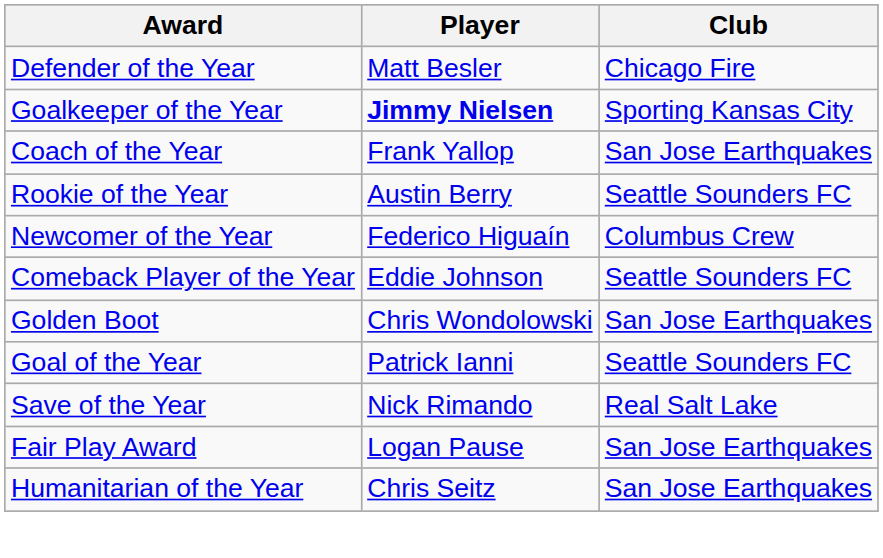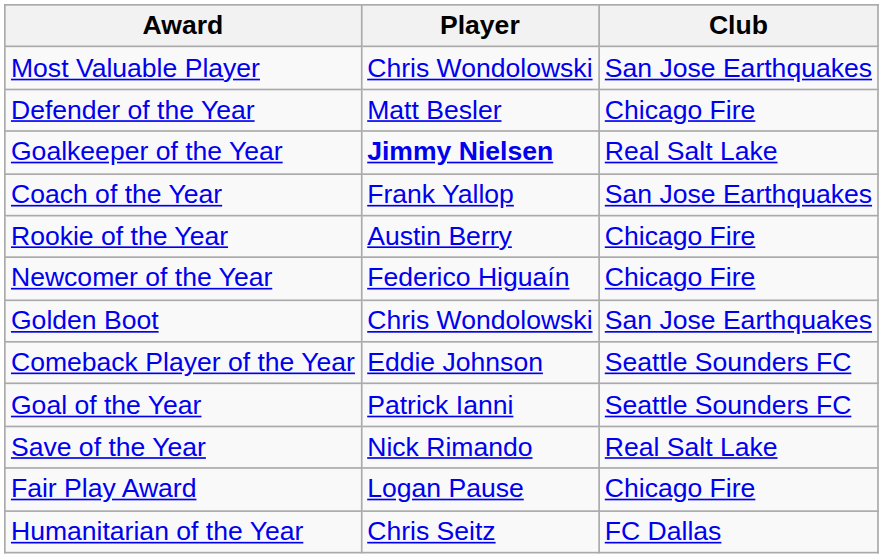 <table class="wikitable" style="font-size:100%">
 <tr>
 <th>Award</th>
 <th>Player</th>
 <th>Club</th>
+</tr>
+<tr>
+<td><a href='#'>Most Valuable Player</a></td>
+<td> <a href='#'>Chris Wondolowski</a></td>
+<td><a href='#'>San Jose Earthquakes</a></td>
 </tr>
 <tr>
 <td><a href='#'>Defender of the Year</a></td>
 <td> <a href='#'>Matt Besler</a></td>
 <td><a href='#'>Chicago Fire</a></td>
 </tr>
 <tr>
 <td><a href='#'>Goalkeeper of the Year</a></td>
 <td><strong> <a href='#'>Jimmy Nielsen</a></strong></td>
-<td><a href='#'>Sporting Kansas City</a></td>
+<td><a href='#'>Real Salt Lake</a></td>
 </tr>
 <tr>
 <td><a href='#'>Coach of the Year</a></td>
 <td> <a href='#'>Frank Yallop</a></td>
 <td><a href='#'>San Jose Earthquakes</a></td>
 </tr>
 <tr>
 <td><a href='#'>Rookie of the Year</a></td>
 <td> <a href='#'>Austin Berry</a></td>
-<td><a href='#'>Seattle Sounders FC</a></td>
+<td><a href='#'>Chicago Fire</a></td>
 </tr>
 <tr>
 <td><a href='#'>Newcomer of the Year</a></td>
 <td> <a href='#'>Federico Higuaín</a></td>
-<td><a href='#'>Columbus Crew</a></td>
+<td><a href='#'>Chicago Fire</a></td>
+</tr>
+<tr>
+<td><a href='#'>Golden Boot</a></td>
+<td> <a href='#'>Chris Wondolowski</a></td>
+<td><a href='#'>San Jose Earthquakes</a></td>
 </tr>
 <tr>
 <td><a href='#'>Comeback Player of the Year</a></td>
 <td> <a href='#'>Eddie Johnson</a></td>
 <td><a href='#'>Seattle Sounders FC</a></td>
-</tr>
-<tr>
-<td><a href='#'>Golden Boot</a></td>
-<td> <a href='#'>Chris Wondolowski</a></td>
-<td><a href='#'>San Jose Earthquakes</a></td>
 </tr>
 <tr>
 <td><a href='#'>Goal of the Year</a></td>
 <td> <a href='#'>Patrick Ianni</a></td>
 <td><a href='#'>Seattle Sounders FC</a></td>
 </tr>
 <tr>
 <td><a href='#'>Save of the Year</a></td>
 <td> <a href='#'>Nick Rimando</a></td>
 <td><a href='#'>Real Salt Lake</a></td>
 </tr>
 <tr>
 <td><a href='#'>Fair Play Award</a></td>
 <td> <a href='#'>Logan Pause</a></td>
-<td><a href='#'>San Jose Earthquakes</a></td>
+<td><a href='#'>Chicago Fire</a></td>
 </tr>
 <tr>
 <td><a href='#'>Humanitarian of the Year</a></td>
 <td> <a href='#'>Chris Seitz</a></td>
-<td><a href='#'>San Jose Earthquakes</a></td>
+<td><a href='#'>FC Dallas</a></td>
 </tr>
 </table>
